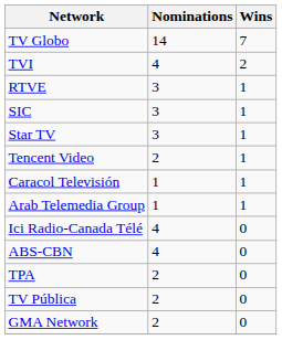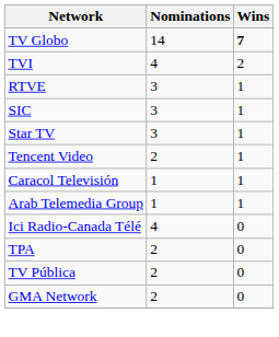 <table class="wikitable">
 <tr>
 <th>Network</th>
 <th>Nominations</th>
 <th>Wins</th>
 </tr>
 <tr>
 <td> <a href='#'>TV Globo</a></td>
 <td>14</td>
-<td>7</td>
+<td><strong>7</strong></td>
 </tr>
 <tr>
 <td> <a href='#'>TVI</a></td>
 <td>4</td>
 <td>2</td>
 </tr>
 <tr>
 <td> <a href='#'>RTVE</a></td>
 <td>3</td>
 <td>1</td>
 </tr>
 <tr>
 <td> <a href='#'>SIC</a></td>
 <td>3</td>
 <td>1</td>
 </tr>
 <tr>
 <td> <a href='#'>Star TV</a></td>
 <td>3</td>
 <td>1</td>
 </tr>
 <tr>
 <td> <a href='#'>Tencent Video</a></td>
 <td>2</td>
 <td>1</td>
 </tr>
 <tr>
 <td> <a href='#'>Caracol Televisión</a></td>
 <td>1</td>
 <td>1</td>
 </tr>
 <tr>
 <td> <a href='#'>Arab Telemedia Group</a></td>
 <td>1</td>
 <td>1</td>
 </tr>
 <tr>
 <td> <a href='#'>Ici Radio-Canada Télé</a></td>
 <td>4</td>
 <td>0</td>
 </tr>
 <tr>
-<td> <a href='#'>ABS-CBN</a></td>
-<td>4</td>
-<td>0</td>
-</tr>
-<tr>
 <td> <a href='#'>TPA</a></td>
 <td>2</td>
 <td>0</td>
 </tr>
 <tr>
 <td> <a href='#'>TV Pública</a></td>
 <td>2</td>
 <td>0</td>
 </tr>
 <tr>
 <td> <a href='#'>GMA Network</a></td>
 <td>2</td>
 <td>0</td>
 </tr>
 <tr>
 </tr>
 </table>
